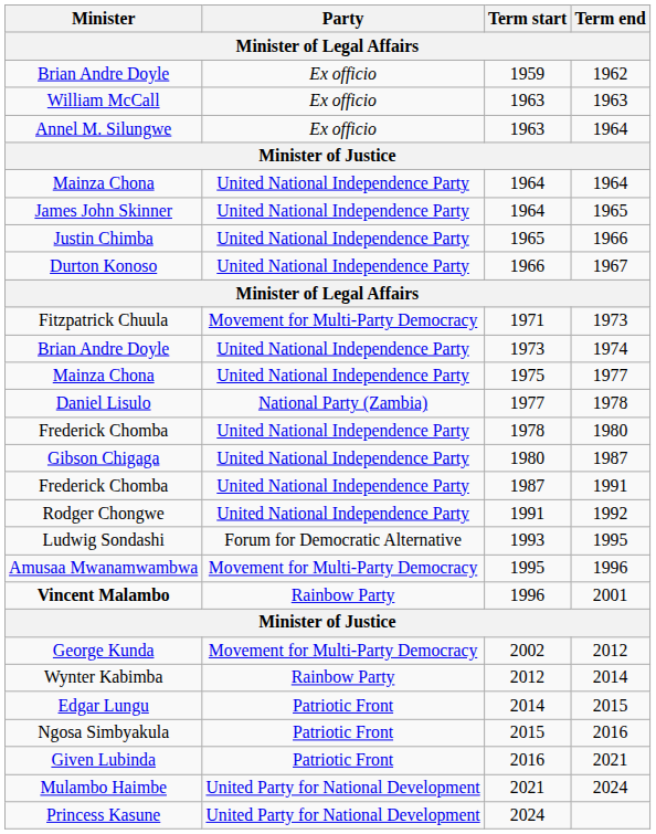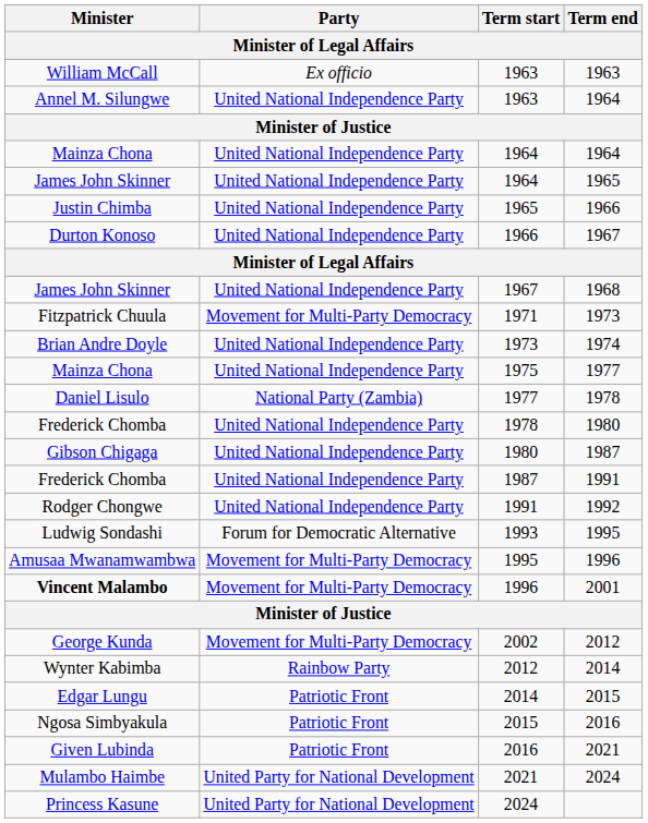 <table class=wikitable style=text-align:center>
 <tr>
 <th>Minister</th>
 <th>Party</th>
 <th>Term start</th>
 <th>Term end</th>
 </tr>
 <tr>
 <th colspan=4>Minister of Legal Affairs</th>
 </tr>
 <tr>
-<td><a href='#'>Brian Andre Doyle</a></td>
-<td><em>Ex officio</em></td>
-<td>1959</td>
-<td>1962</td>
-</tr>
-<tr>
 <td><a href='#'>William McCall</a></td>
 <td><em>Ex officio</em></td>
 <td>1963</td>
 <td>1963</td>
 </tr>
 <tr>
 <td><a href='#'>Annel M. Silungwe</a></td>
-<td><em>Ex officio</em></td>
+<td><a href='#'>United National Independence Party</a></td>
 <td>1963</td>
 <td>1964</td>
 </tr>
 <tr>
 <th colspan=4>Minister of Justice</th>
 </tr>
 <tr>
 <td><a href='#'>Mainza Chona</a></td>
 <td><a href='#'>United National Independence Party</a></td>
 <td>1964</td>
 <td>1964</td>
 </tr>
 <tr>
 <td><a href='#'>James John Skinner</a></td>
 <td><a href='#'>United National Independence Party</a></td>
 <td>1964</td>
 <td>1965</td>
 </tr>
 <tr>
 <td><a href='#'>Justin Chimba</a></td>
 <td><a href='#'>United National Independence Party</a></td>
 <td>1965</td>
 <td>1966</td>
 </tr>
 <tr>
 <td><a href='#'>Durton Konoso</a></td>
 <td><a href='#'>United National Independence Party</a></td>
 <td>1966</td>
 <td>1967</td>
 </tr>
 <tr>
 <th colspan=4>Minister of Legal Affairs</th>
+</tr>
+<tr>
+<td><a href='#'>James John Skinner</a></td>
+<td><a href='#'>United National Independence Party</a></td>
+<td>1967</td>
+<td>1968</td>
 </tr>
 <tr>
 <td>Fitzpatrick Chuula</td>
 <td><a href='#'>Movement for Multi-Party Democracy</a></td>
 <td>1971</td>
 <td>1973</td>
 </tr>
 <tr>
 <td><a href='#'>Brian Andre Doyle</a></td>
 <td><a href='#'>United National Independence Party</a></td>
 <td>1973</td>
 <td>1974</td>
 </tr>
 <tr>
 <td><a href='#'>Mainza Chona</a></td>
 <td><a href='#'>United National Independence Party</a></td>
 <td>1975</td>
 <td>1977</td>
 </tr>
 <tr>
 <td><a href='#'>Daniel Lisulo</a></td>
 <td><a href='#'>National Party (Zambia)</a></td>
 <td>1977</td>
 <td>1978</td>
 </tr>
 <tr>
 <td>Frederick Chomba</td>
 <td><a href='#'>United National Independence Party</a></td>
 <td>1978</td>
 <td>1980</td>
 </tr>
 <tr>
 <td><a href='#'>Gibson Chigaga</a></td>
 <td><a href='#'>United National Independence Party</a></td>
 <td>1980</td>
 <td>1987</td>
 </tr>
 <tr>
 <td>Frederick Chomba</td>
 <td><a href='#'>United National Independence Party</a></td>
 <td>1987</td>
 <td>1991</td>
 </tr>
 <tr>
 <td>Rodger Chongwe</td>
 <td><a href='#'>United National Independence Party</a></td>
 <td>1991</td>
 <td>1992</td>
 </tr>
 <tr>
 <td>Ludwig Sondashi</td>
 <td>Forum for Democratic Alternative</td>
 <td>1993</td>
 <td>1995</td>
 </tr>
 <tr>
 <td><a href='#'>Amusaa Mwanamwambwa</a></td>
 <td><a href='#'>Movement for Multi-Party Democracy</a></td>
 <td>1995</td>
 <td>1996</td>
 </tr>
 <tr>
 <td><strong>Vincent Malambo</strong></td>
-<td><a href='#'>Rainbow Party</a></td>
+<td><a href='#'>Movement for Multi-Party Democracy</a></td>
 <td>1996</td>
 <td>2001</td>
 </tr>
 <tr>
 <th colspan=4>Minister of Justice</th>
 </tr>
 <tr>
 <td><a href='#'>George Kunda</a></td>
 <td><a href='#'>Movement for Multi-Party Democracy</a></td>
 <td>2002</td>
 <td>2012</td>
 </tr>
 <tr>
 <td>Wynter Kabimba</td>
 <td><a href='#'>Rainbow Party</a></td>
 <td>2012</td>
 <td>2014</td>
 </tr>
 <tr>
 <td><a href='#'>Edgar Lungu</a></td>
 <td><a href='#'>Patriotic Front</a></td>
 <td>2014</td>
 <td>2015</td>
 </tr>
 <tr>
 <td>Ngosa Simbyakula</td>
 <td><a href='#'>Patriotic Front</a></td>
 <td>2015</td>
 <td>2016</td>
 </tr>
 <tr>
 <td><a href='#'>Given Lubinda</a></td>
 <td><a href='#'>Patriotic Front</a></td>
 <td>2016</td>
 <td>2021</td>
 </tr>
 <tr>
 <td><a href='#'>Mulambo Haimbe</a></td>
 <td><a href='#'>United Party for National Development</a></td>
 <td>2021</td>
 <td>2024</td>
 </tr>
 <tr>
 <td><a href='#'>Princess Kasune</a></td>
 <td><a href='#'>United Party for National Development</a></td>
 <td>2024</td>
 <td></td>
 </tr>
 </table>
